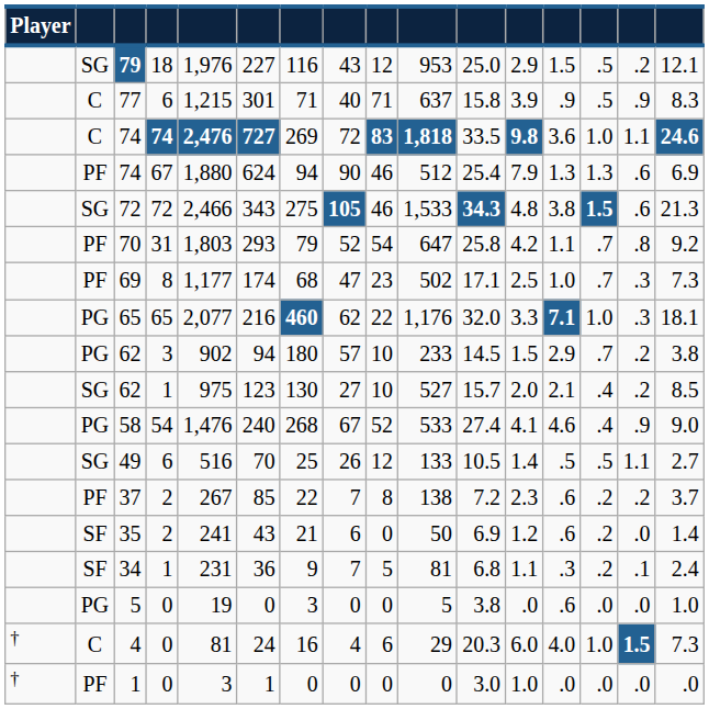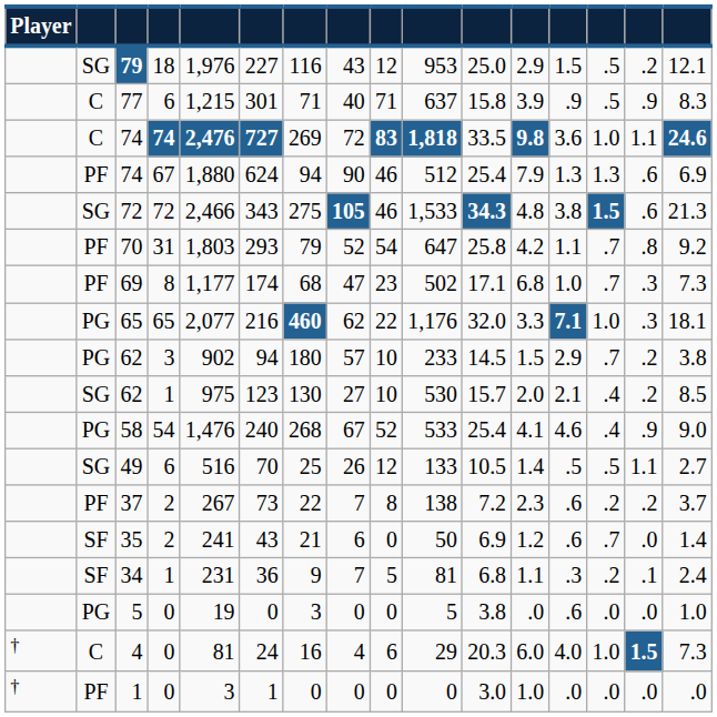 <table class="wikitable sortable" style="font-size: 95%; text-align:right;">
 <tr>
 <th style="background:#0C2340; color:#FFFFFF; border-top:#236192 3px solid; border-bottom:#236192 3px solid;">Player</th>
 <th style="background:#0C2340; color:#FFFFFF; border-top:#236192 3px solid; border-bottom:#236192 3px solid;"></th>
 <th style="background:#0C2340; color:#FFFFFF; border-top:#236192 3px solid; border-bottom:#236192 3px solid;"></th>
 <th style="background:#0C2340; color:#FFFFFF; border-top:#236192 3px solid; border-bottom:#236192 3px solid;"></th>
 <th style="background:#0C2340; color:#FFFFFF; border-top:#236192 3px solid; border-bottom:#236192 3px solid;"></th>
 <th style="background:#0C2340; color:#FFFFFF; border-top:#236192 3px solid; border-bottom:#236192 3px solid;"></th>
 <th style="background:#0C2340; color:#FFFFFF; border-top:#236192 3px solid; border-bottom:#236192 3px solid;"></th>
 <th style="background:#0C2340; color:#FFFFFF; border-top:#236192 3px solid; border-bottom:#236192 3px solid;"></th>
 <th style="background:#0C2340; color:#FFFFFF; border-top:#236192 3px solid; border-bottom:#236192 3px solid;"></th>
 <th style="background:#0C2340; color:#FFFFFF; border-top:#236192 3px solid; border-bottom:#236192 3px solid;"></th>
 <th style="background:#0C2340; color:#FFFFFF; border-top:#236192 3px solid; border-bottom:#236192 3px solid;"></th>
 <th style="background:#0C2340; color:#FFFFFF; border-top:#236192 3px solid; border-bottom:#236192 3px solid;"></th>
 <th style="background:#0C2340; color:#FFFFFF; border-top:#236192 3px solid; border-bottom:#236192 3px solid;"></th>
 <th style="background:#0C2340; color:#FFFFFF; border-top:#236192 3px solid; border-bottom:#236192 3px solid;"></th>
 <th style="background:#0C2340; color:#FFFFFF; border-top:#236192 3px solid; border-bottom:#236192 3px solid;"></th>
 <th style="background:#0C2340; color:#FFFFFF; border-top:#236192 3px solid; border-bottom:#236192 3px solid;"></th>
 </tr>
 <tr>
 <td style="text-align:left;"></td>
 <td style="text-align:center;">SG</td>
 <td style="background:#236192; color:#FFFFFF;"><strong>79</strong></td>
 <td>18</td>
 <td>1,976</td>
 <td>227</td>
 <td>116</td>
 <td>43</td>
 <td>12</td>
 <td>953</td>
 <td>25.0</td>
 <td>2.9</td>
 <td>1.5</td>
 <td>.5</td>
 <td>.2</td>
 <td>12.1</td>
 </tr>
 <tr>
 <td style="text-align:left;"></td>
 <td style="text-align:center;">C</td>
 <td>77</td>
 <td>6</td>
 <td>1,215</td>
 <td>301</td>
 <td>71</td>
 <td>40</td>
 <td>71</td>
 <td>637</td>
 <td>15.8</td>
 <td>3.9</td>
 <td>.9</td>
 <td>.5</td>
 <td>.9</td>
 <td>8.3</td>
 </tr>
 <tr>
 <td style="text-align:left;"></td>
 <td style="text-align:center;">C</td>
 <td>74</td>
 <td style="background:#236192; color:#FFFFFF;"><strong>74</strong></td>
 <td style="background:#236192; color:#FFFFFF;"><strong>2,476</strong></td>
 <td style="background:#236192; color:#FFFFFF;"><strong>727</strong></td>
 <td>269</td>
 <td>72</td>
 <td style="background:#236192; color:#FFFFFF;"><strong>83</strong></td>
 <td style="background:#236192; color:#FFFFFF;"><strong>1,818</strong></td>
 <td>33.5</td>
 <td style="background:#236192; color:#FFFFFF;"><strong>9.8</strong></td>
 <td>3.6</td>
 <td>1.0</td>
 <td>1.1</td>
 <td style="background:#236192; color:#FFFFFF;"><strong>24.6</strong></td>
 </tr>
 <tr>
 <td style="text-align:left;"></td>
 <td style="text-align:center;">PF</td>
 <td>74</td>
 <td>67</td>
 <td>1,880</td>
 <td>624</td>
 <td>94</td>
 <td>90</td>
 <td>46</td>
 <td>512</td>
 <td>25.4</td>
 <td>7.9</td>
 <td>1.3</td>
 <td>1.3</td>
 <td>.6</td>
 <td>6.9</td>
 </tr>
 <tr>
 <td style="text-align:left;"></td>
 <td style="text-align:center;">SG</td>
 <td>72</td>
 <td>72</td>
 <td>2,466</td>
 <td>343</td>
 <td>275</td>
 <td style="background:#236192; color:#FFFFFF;"><strong>105</strong></td>
 <td>46</td>
 <td>1,533</td>
 <td style="background:#236192; color:#FFFFFF;"><strong>34.3</strong></td>
 <td>4.8</td>
 <td>3.8</td>
 <td style="background:#236192; color:#FFFFFF;"><strong>1.5</strong></td>
 <td>.6</td>
 <td>21.3</td>
 </tr>
 <tr>
 <td style="text-align:left;"></td>
 <td style="text-align:center;">PF</td>
 <td>70</td>
 <td>31</td>
 <td>1,803</td>
 <td>293</td>
 <td>79</td>
 <td>52</td>
 <td>54</td>
 <td>647</td>
 <td>25.8</td>
 <td>4.2</td>
 <td>1.1</td>
 <td>.7</td>
 <td>.8</td>
 <td>9.2</td>
 </tr>
 <tr>
 <td style="text-align:left;"></td>
 <td style="text-align:center;">PF</td>
 <td>69</td>
 <td>8</td>
 <td>1,177</td>
 <td>174</td>
 <td>68</td>
 <td>47</td>
 <td>23</td>
 <td>502</td>
 <td>17.1</td>
-<td>2.5</td>
+<td>6.8</td>
 <td>1.0</td>
 <td>.7</td>
 <td>.3</td>
 <td>7.3</td>
 </tr>
 <tr>
 <td style="text-align:left;"></td>
 <td style="text-align:center;">PG</td>
 <td>65</td>
 <td>65</td>
 <td>2,077</td>
 <td>216</td>
 <td style="background:#236192; color:#FFFFFF;"><strong>460</strong></td>
 <td>62</td>
 <td>22</td>
 <td>1,176</td>
 <td>32.0</td>
 <td>3.3</td>
 <td style="background:#236192; color:#FFFFFF;"><strong>7.1</strong></td>
 <td>1.0</td>
 <td>.3</td>
 <td>18.1</td>
 </tr>
 <tr>
 <td style="text-align:left;"></td>
 <td style="text-align:center;">PG</td>
 <td>62</td>
 <td>3</td>
 <td>902</td>
 <td>94</td>
 <td>180</td>
 <td>57</td>
 <td>10</td>
 <td>233</td>
 <td>14.5</td>
 <td>1.5</td>
 <td>2.9</td>
 <td>.7</td>
 <td>.2</td>
 <td>3.8</td>
 </tr>
 <tr>
 <td style="text-align:left;"></td>
 <td style="text-align:center;">SG</td>
 <td>62</td>
 <td>1</td>
 <td>975</td>
 <td>123</td>
 <td>130</td>
 <td>27</td>
 <td>10</td>
-<td>527</td>
+<td>530</td>
 <td>15.7</td>
 <td>2.0</td>
 <td>2.1</td>
 <td>.4</td>
 <td>.2</td>
 <td>8.5</td>
 </tr>
 <tr>
 <td style="text-align:left;"></td>
 <td style="text-align:center;">PG</td>
 <td>58</td>
 <td>54</td>
 <td>1,476</td>
 <td>240</td>
 <td>268</td>
 <td>67</td>
 <td>52</td>
 <td>533</td>
-<td>27.4</td>
+<td>25.4</td>
 <td>4.1</td>
 <td>4.6</td>
 <td>.4</td>
 <td>.9</td>
 <td>9.0</td>
 </tr>
 <tr>
 <td style="text-align:left;"></td>
 <td style="text-align:center;">SG</td>
 <td>49</td>
 <td>6</td>
 <td>516</td>
 <td>70</td>
 <td>25</td>
 <td>26</td>
 <td>12</td>
 <td>133</td>
 <td>10.5</td>
 <td>1.4</td>
 <td>.5</td>
 <td>.5</td>
 <td>1.1</td>
 <td>2.7</td>
 </tr>
 <tr>
 <td style="text-align:left;"></td>
 <td style="text-align:center;">PF</td>
 <td>37</td>
 <td>2</td>
 <td>267</td>
-<td>85</td>
+<td>73</td>
 <td>22</td>
 <td>7</td>
 <td>8</td>
 <td>138</td>
 <td>7.2</td>
 <td>2.3</td>
 <td>.6</td>
 <td>.2</td>
 <td>.2</td>
 <td>3.7</td>
 </tr>
 <tr>
 <td style="text-align:left;"></td>
 <td style="text-align:center;">SF</td>
 <td>35</td>
 <td>2</td>
 <td>241</td>
 <td>43</td>
 <td>21</td>
 <td>6</td>
 <td>0</td>
 <td>50</td>
 <td>6.9</td>
 <td>1.2</td>
 <td>.6</td>
-<td>.2</td>
+<td>.7</td>
 <td>.0</td>
 <td>1.4</td>
 </tr>
 <tr>
 <td style="text-align:left;"></td>
 <td style="text-align:center;">SF</td>
 <td>34</td>
 <td>1</td>
 <td>231</td>
 <td>36</td>
 <td>9</td>
 <td>7</td>
 <td>5</td>
 <td>81</td>
 <td>6.8</td>
 <td>1.1</td>
 <td>.3</td>
 <td>.2</td>
 <td>.1</td>
 <td>2.4</td>
 </tr>
 <tr>
 <td style="text-align:left;"></td>
 <td style="text-align:center;">PG</td>
 <td>5</td>
 <td>0</td>
 <td>19</td>
 <td>0</td>
 <td>3</td>
 <td>0</td>
 <td>0</td>
 <td>5</td>
 <td>3.8</td>
 <td>.0</td>
 <td>.6</td>
 <td>.0</td>
 <td>.0</td>
 <td>1.0</td>
 </tr>
 <tr>
 <td style="text-align:left;"><sup>†</sup></td>
 <td style="text-align:center;">C</td>
 <td>4</td>
 <td>0</td>
 <td>81</td>
 <td>24</td>
 <td>16</td>
 <td>4</td>
 <td>6</td>
 <td>29</td>
 <td>20.3</td>
 <td>6.0</td>
 <td>4.0</td>
 <td>1.0</td>
 <td style="background:#236192; color:#FFFFFF;"><strong>1.5</strong></td>
 <td>7.3</td>
 </tr>
 <tr>
 <td style="text-align:left;"><sup>†</sup></td>
 <td style="text-align:center;">PF</td>
 <td>1</td>
 <td>0</td>
 <td>3</td>
 <td>1</td>
 <td>0</td>
 <td>0</td>
 <td>0</td>
 <td>0</td>
 <td>3.0</td>
 <td>1.0</td>
 <td>.0</td>
 <td>.0</td>
 <td>.0</td>
 <td>.0</td>
 </tr>
 </table>
